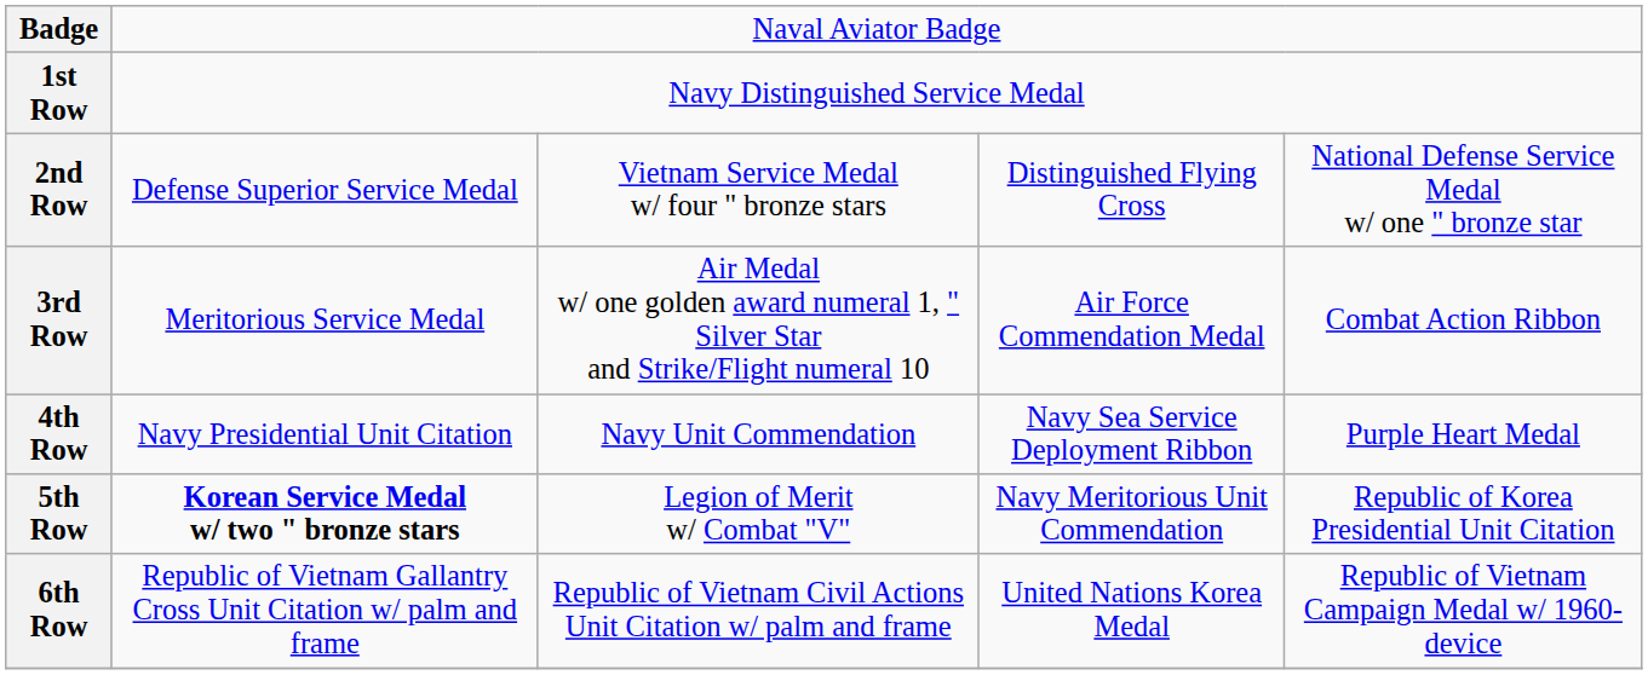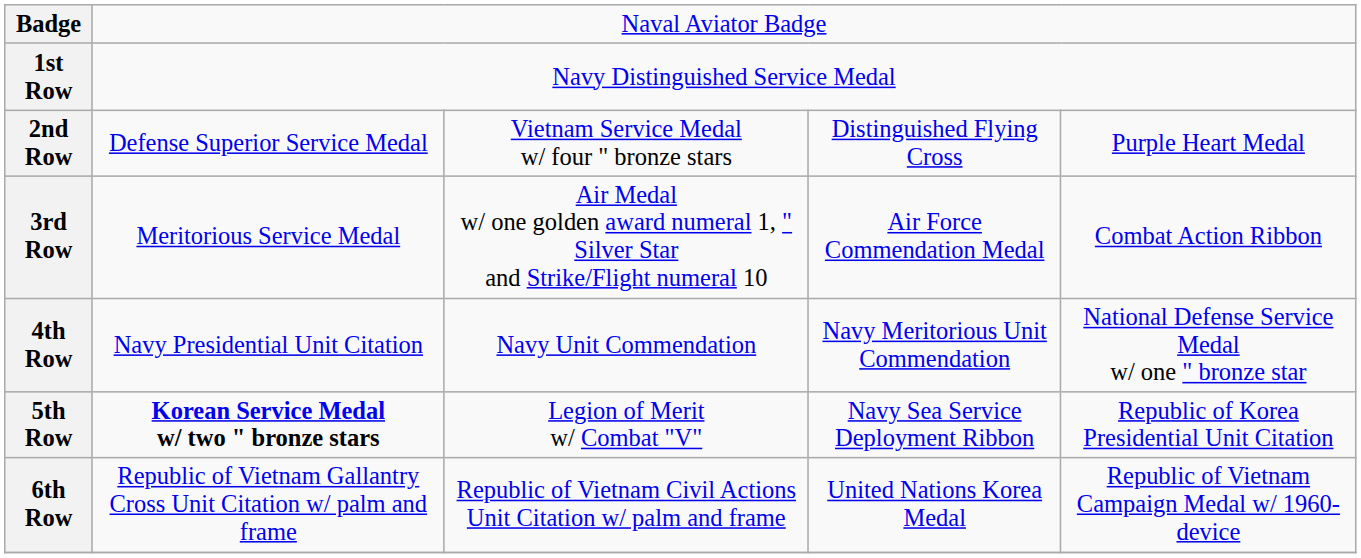 <table class="wikitable" style="margin:1em auto; text-align:center;">
 <tr>
 <th>Badge</th>
 <td colspan="5"><a href='#'>Naval Aviator Badge</a></td>
 </tr>
 <tr>
 <th>1st Row</th>
 <td colspan="4"><a href='#'>Navy Distinguished Service Medal</a></td>
 </tr>
 <tr>
 <th>2nd Row</th>
 <td><a href='#'>Defense Superior Service Medal</a></td>
 <td><a href='#'>Vietnam Service Medal</a> <br>w/ four " bronze stars</td>
 <td><a href='#'>Distinguished Flying Cross</a></td>
-<td><a href='#'>National Defense Service Medal</a> <br>w/ one <a href='#'>" bronze star</a></td>
+<td><a href='#'>Purple Heart Medal</a></td>
 </tr>
 <tr>
 <th>3rd Row</th>
 <td><a href='#'>Meritorious Service Medal</a></td>
 <td><a href='#'>Air Medal</a> <br>w/ one golden <a href='#'>award numeral</a> 1, <a href='#'>" Silver Star</a> <br>and <a href='#'>Strike/Flight numeral</a> 10</td>
 <td><a href='#'>Air Force Commendation Medal</a></td>
 <td><a href='#'>Combat Action Ribbon</a></td>
 </tr>
 <tr>
 <th>4th Row</th>
 <td><a href='#'>Navy Presidential Unit Citation</a></td>
 <td><a href='#'>Navy Unit Commendation</a></td>
-<td><a href='#'>Navy Sea Service Deployment Ribbon</a></td>
-<td><a href='#'>Purple Heart Medal</a></td>
+<td><a href='#'>Navy Meritorious Unit Commendation</a></td>
+<td><a href='#'>National Defense Service Medal</a> <br>w/ one <a href='#'>" bronze star</a></td>
 </tr>
 <tr>
 <th>5th Row</th>
 <td><strong><a href='#'>Korean Service Medal</a> <br>w/ two " bronze stars</strong></td>
 <td><a href='#'>Legion of Merit</a> <br>w/ <a href='#'>Combat "V"</a></td>
-<td><a href='#'>Navy Meritorious Unit Commendation</a></td>
+<td><a href='#'>Navy Sea Service Deployment Ribbon</a></td>
 <td><a href='#'>Republic of Korea Presidential Unit Citation</a></td>
 </tr>
 <tr>
 <th>6th Row</th>
 <td><a href='#'>Republic of Vietnam Gallantry Cross Unit Citation w/ palm and frame</a></td>
 <td><a href='#'>Republic of Vietnam Civil Actions Unit Citation w/ palm and frame</a></td>
 <td><a href='#'>United Nations Korea Medal</a></td>
 <td><a href='#'>Republic of Vietnam Campaign Medal w/ 1960- device</a></td>
 </tr>
 <tr>
 </tr>
 </table>
